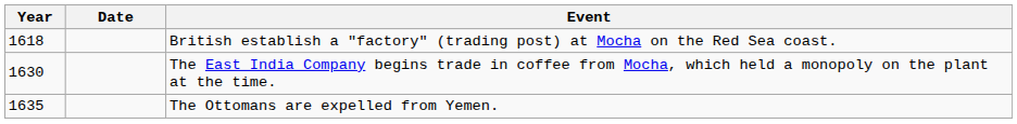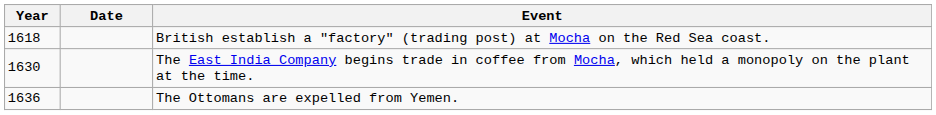 <table class="wikitable" width="100%">
 <tr>
 <th style="width:6%">Year</th>
 <th style="width:10%">Date</th>
 <th>Event</th>
 </tr>
 <tr>
 <td>1618</td>
 <td></td>
 <td>British establish a "factory" (trading post) at <a href='#'>Mocha</a> on the Red Sea coast.</td>
 </tr>
 <tr>
 <td>1630</td>
 <td></td>
 <td>The <a href='#'>East India Company</a> begins trade in coffee from <a href='#'>Mocha</a>, which held a monopoly on the plant at the time.</td>
 </tr>
 <tr>
-<td>1635</td>
+<td>1636</td>
 <td></td>
 <td>The Ottomans are expelled from Yemen.</td>
 </tr>
 </table>
